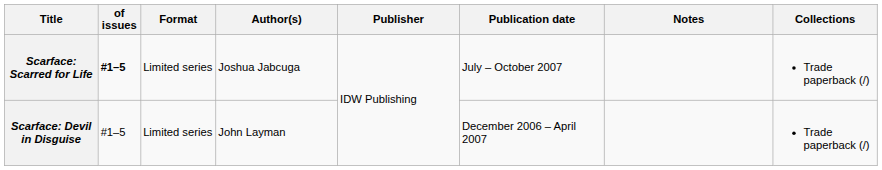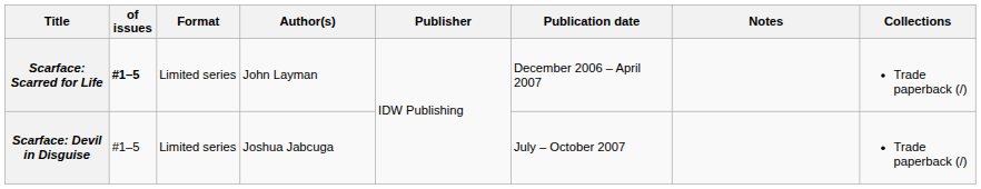 <table class="wikitable">
 <tr>
 <th>Title</th>
 <th style="width:40pt"> of issues</th>
 <th style="width:75pt">Format</th>
 <th style="width:125pt">Author(s)</th>
 <th style="width:125pt">Publisher</th>
 <th style="width:150pt">Publication date</th>
 <th style="width:175pt">Notes</th>
 <th>Collections</th>
 </tr>
 <tr>
 <th><em>Scarface: Scarred for Life</em></th>
 <td><strong>#1–5</strong></td>
 <td>Limited series</td>
-<td>Joshua Jabcuga</td>
+<td>John Layman</td>
 <td rowspan="2">IDW Publishing</td>
-<td>July – October 2007</td>
+<td>December 2006 – April 2007</td>
 <td></td>
 <td><br><ul><li>Trade paperback (/)</li></ul></td>
 </tr>
 <tr>
 <th><em>Scarface: Devil in Disguise</em></th>
 <td>#1–5</td>
 <td>Limited series</td>
-<td>John Layman</td>
-<td>December 2006 – April 2007</td>
+<td>Joshua Jabcuga</td>
+<td>July – October 2007</td>
 <td></td>
 <td><br><ul><li>Trade paperback (/)</li></ul></td>
 </tr>
 </table>
